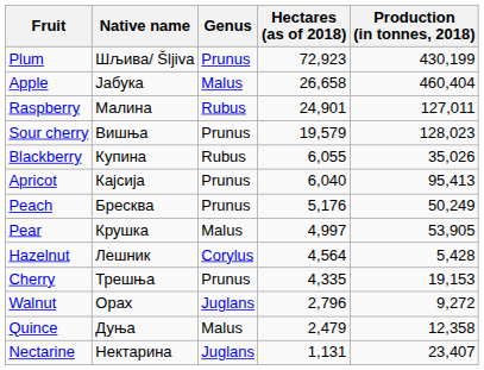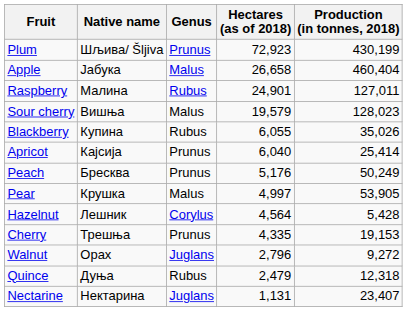 <table class="wikitable sortable">
 <tr>
 <th>Fruit</th>
 <th>Native name</th>
 <th>Genus</th>
 <th>Hectares<br>(as of 2018)</th>
 <th>Production<br>(in tonnes, 2018)</th>
 </tr>
 <tr>
 <td><a href='#'>Plum</a></td>
 <td>Шљива/ Šljiva</td>
 <td><a href='#'>Prunus</a></td>
 <td style="text-align:right;">72,923</td>
 <td style="text-align:right;">430,199</td>
 </tr>
 <tr>
 <td><a href='#'>Apple</a></td>
 <td>Јабука</td>
 <td><a href='#'>Malus</a></td>
 <td style="text-align:right;">26,658</td>
 <td style="text-align:right;">460,404</td>
 </tr>
 <tr>
 <td><a href='#'>Raspberry</a></td>
 <td>Малина</td>
 <td><a href='#'>Rubus</a></td>
 <td style="text-align:right;">24,901</td>
 <td style="text-align:right;">127,011</td>
 </tr>
 <tr>
 <td><a href='#'>Sour cherry</a></td>
 <td>Вишња</td>
-<td>Prunus</td>
+<td>Malus</td>
 <td style="text-align:right;">19,579</td>
 <td style="text-align:right;">128,023</td>
 </tr>
 <tr>
 <td><a href='#'>Blackberry</a></td>
 <td>Купина</td>
 <td>Rubus</td>
 <td style="text-align:right;">6,055</td>
 <td style="text-align:right;">35,026</td>
 </tr>
 <tr>
 <td><a href='#'>Apricot</a></td>
 <td>Кајсија</td>
 <td>Prunus</td>
 <td style="text-align:right;">6,040</td>
-<td style="text-align:right;">95,413</td>
+<td style="text-align:right;">25,414</td>
 </tr>
 <tr>
 <td><a href='#'>Peach</a></td>
 <td>Бресква</td>
 <td>Prunus</td>
 <td style="text-align:right;">5,176</td>
 <td style="text-align:right;">50,249</td>
 </tr>
 <tr>
 <td><a href='#'>Pear</a></td>
 <td>Крушка</td>
 <td>Malus</td>
 <td style="text-align:right;">4,997</td>
 <td style="text-align:right;">53,905</td>
 </tr>
 <tr>
 <td><a href='#'>Hazelnut</a></td>
 <td>Лешник</td>
 <td><a href='#'>Corylus</a></td>
 <td style="text-align:right;">4,564</td>
 <td style="text-align:right;">5,428</td>
 </tr>
 <tr>
 <td><a href='#'>Cherry</a></td>
 <td>Трешња</td>
 <td>Prunus</td>
 <td style="text-align:right;">4,335</td>
 <td style="text-align:right;">19,153</td>
 </tr>
 <tr>
 <td><a href='#'>Walnut</a></td>
 <td>Орах</td>
 <td><a href='#'>Juglans</a></td>
 <td style="text-align:right;">2,796</td>
 <td style="text-align:right;">9,272</td>
 </tr>
 <tr>
 <td><a href='#'>Quince</a></td>
 <td>Дуња</td>
-<td>Malus</td>
+<td>Rubus</td>
 <td style="text-align:right;">2,479</td>
-<td style="text-align:right;">12,358</td>
+<td style="text-align:right;">12,318</td>
 </tr>
 <tr>
 <td><a href='#'>Nectarine</a></td>
 <td>Нектарина</td>
 <td><a href='#'>Juglans</a></td>
 <td style="text-align:right;">1,131</td>
 <td style="text-align:right;">23,407</td>
 </tr>
 </table>
